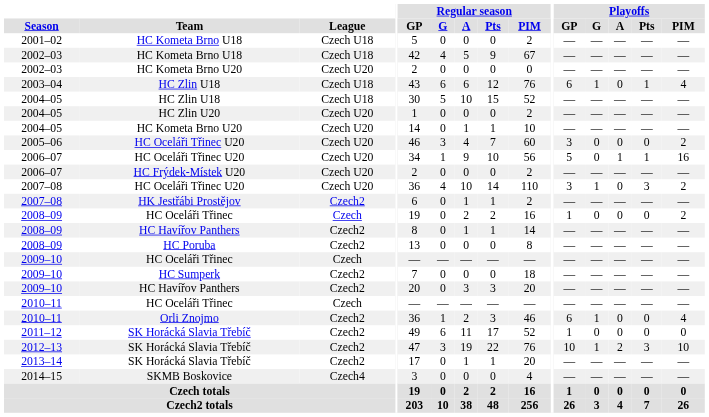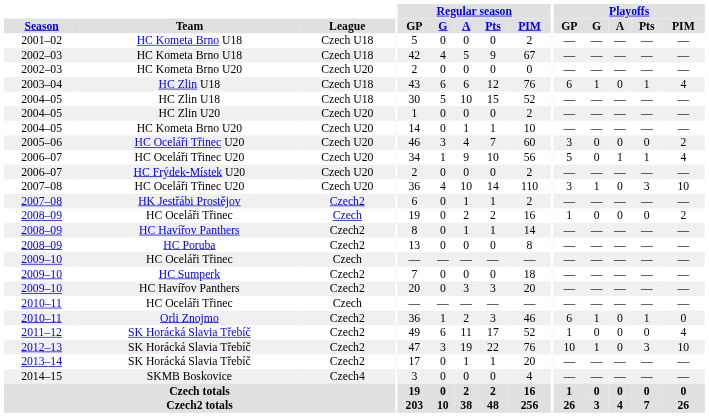 <table border="0" cellpadding="1" cellspacing="0" style="text-align:center; width:60em">
 <tr bgcolor="#e0e0e0">
 <th colspan="3" bgcolor="#ffffff"></th>
 <th rowspan="99" bgcolor="#ffffff"></th>
 <th colspan="5"><a href='#'>Regular season</a></th>
 <th rowspan="99" bgcolor="#ffffff"></th>
 <th colspan="5"><a href='#'>Playoffs</a></th>
 </tr>
 <tr bgcolor="#e0e0e0">
 <th><a href='#'>Season</a></th>
 <th>Team</th>
 <th>League</th>
 <th>GP</th>
 <th><a href='#'>G</a></th>
 <th><a href='#'>A</a></th>
 <th><a href='#'>Pts</a></th>
 <th><a href='#'>PIM</a></th>
 <th>GP</th>
 <th>G</th>
 <th>A</th>
 <th>Pts</th>
 <th>PIM</th>
 </tr>
 <tr>
 <td>2001–02</td>
 <td><a href='#'>HC Kometa Brno</a> U18</td>
 <td>Czech U18</td>
 <td>5</td>
 <td>0</td>
 <td>0</td>
 <td>0</td>
 <td>2</td>
 <td>—</td>
 <td>—</td>
 <td>—</td>
 <td>—</td>
 <td>—</td>
 </tr>
 <tr bgcolor="#f0f0f0">
 <td>2002–03</td>
 <td>HC Kometa Brno U18</td>
 <td>Czech U18</td>
 <td>42</td>
 <td>4</td>
 <td>5</td>
 <td>9</td>
 <td>67</td>
 <td>—</td>
 <td>—</td>
 <td>—</td>
 <td>—</td>
 <td>—</td>
 </tr>
 <tr>
 <td>2002–03</td>
 <td>HC Kometa Brno U20</td>
 <td>Czech U20</td>
 <td>2</td>
 <td>0</td>
 <td>0</td>
 <td>0</td>
 <td>0</td>
 <td>—</td>
 <td>—</td>
 <td>—</td>
 <td>—</td>
 <td>—</td>
 </tr>
 <tr bgcolor="#f0f0f0">
 <td>2003–04</td>
 <td><a href='#'>HC Zlin</a> U18</td>
 <td>Czech U18</td>
 <td>43</td>
 <td>6</td>
 <td>6</td>
 <td>12</td>
 <td>76</td>
 <td>6</td>
 <td>1</td>
 <td>0</td>
 <td>1</td>
 <td>4</td>
 </tr>
 <tr>
 <td>2004–05</td>
 <td>HC Zlin U18</td>
 <td>Czech U18</td>
 <td>30</td>
 <td>5</td>
 <td>10</td>
 <td>15</td>
 <td>52</td>
 <td>—</td>
 <td>—</td>
 <td>—</td>
 <td>—</td>
 <td>—</td>
 </tr>
 <tr bgcolor="#f0f0f0">
 <td>2004–05</td>
 <td>HC Zlin U20</td>
 <td>Czech U20</td>
 <td>1</td>
 <td>0</td>
 <td>0</td>
 <td>0</td>
 <td>2</td>
 <td>—</td>
 <td>—</td>
 <td>—</td>
 <td>—</td>
 <td>—</td>
 </tr>
 <tr>
 <td>2004–05</td>
 <td>HC Kometa Brno U20</td>
 <td>Czech U20</td>
 <td>14</td>
 <td>0</td>
 <td>1</td>
 <td>1</td>
 <td>10</td>
 <td>—</td>
 <td>—</td>
 <td>—</td>
 <td>—</td>
 <td>—</td>
 </tr>
 <tr bgcolor="#f0f0f0">
 <td>2005–06</td>
 <td><a href='#'>HC Oceláři Třinec</a> U20</td>
 <td>Czech U20</td>
 <td>46</td>
 <td>3</td>
 <td>4</td>
 <td>7</td>
 <td>60</td>
 <td>3</td>
 <td>0</td>
 <td>0</td>
 <td>0</td>
 <td>2</td>
 </tr>
 <tr>
 <td>2006–07</td>
 <td>HC Oceláři Třinec U20</td>
 <td>Czech U20</td>
 <td>34</td>
 <td>1</td>
 <td>9</td>
 <td>10</td>
 <td>56</td>
 <td>5</td>
 <td>0</td>
 <td>1</td>
 <td>1</td>
-<td>16</td>
+<td>4</td>
 </tr>
 <tr bgcolor="#f0f0f0">
 <td>2006–07</td>
 <td><a href='#'>HC Frýdek-Místek</a> U20</td>
 <td>Czech U20</td>
 <td>2</td>
 <td>0</td>
 <td>0</td>
 <td>0</td>
 <td>2</td>
 <td>—</td>
 <td>—</td>
 <td>—</td>
 <td>—</td>
 <td>—</td>
 </tr>
 <tr>
 <td>2007–08</td>
 <td>HC Oceláři Třinec U20</td>
 <td>Czech U20</td>
 <td>36</td>
 <td>4</td>
 <td>10</td>
 <td>14</td>
 <td>110</td>
 <td>3</td>
 <td>1</td>
 <td>0</td>
 <td>3</td>
-<td>2</td>
+<td>10</td>
 </tr>
 <tr bgcolor="#f0f0f0">
 <td><a href='#'>2007–08</a></td>
 <td><a href='#'>HK Jestřábi Prostějov</a></td>
 <td><a href='#'>Czech2</a></td>
 <td>6</td>
 <td>0</td>
 <td>1</td>
 <td>1</td>
 <td>2</td>
 <td>—</td>
 <td>—</td>
 <td>—</td>
 <td>—</td>
 <td>—</td>
 </tr>
 <tr>
 <td><a href='#'>2008–09</a></td>
 <td>HC Oceláři Třinec</td>
 <td><a href='#'>Czech</a></td>
 <td>19</td>
 <td>0</td>
 <td>2</td>
 <td>2</td>
 <td>16</td>
 <td>1</td>
 <td>0</td>
 <td>0</td>
 <td>0</td>
 <td>2</td>
 </tr>
 <tr bgcolor="#f0f0f0">
 <td><a href='#'>2008–09</a></td>
 <td><a href='#'>HC Havířov Panthers</a></td>
 <td>Czech2</td>
 <td>8</td>
 <td>0</td>
 <td>1</td>
 <td>1</td>
 <td>14</td>
 <td>—</td>
 <td>—</td>
 <td>—</td>
 <td>—</td>
 <td>—</td>
 </tr>
 <tr>
 <td><a href='#'>2008–09</a></td>
 <td><a href='#'>HC Poruba</a></td>
 <td>Czech2</td>
 <td>13</td>
 <td>0</td>
 <td>0</td>
 <td>0</td>
 <td>8</td>
 <td>—</td>
 <td>—</td>
 <td>—</td>
 <td>—</td>
 <td>—</td>
 </tr>
 <tr bgcolor="#f0f0f0">
 <td><a href='#'>2009–10</a></td>
 <td>HC Oceláři Třinec</td>
 <td>Czech</td>
 <td>—</td>
 <td>—</td>
 <td>—</td>
 <td>—</td>
 <td>—</td>
 <td>—</td>
 <td>—</td>
 <td>—</td>
 <td>—</td>
 <td>—</td>
 </tr>
 <tr>
 <td><a href='#'>2009–10</a></td>
 <td><a href='#'>HC Sumperk</a></td>
 <td>Czech2</td>
 <td>7</td>
 <td>0</td>
 <td>0</td>
 <td>0</td>
 <td>18</td>
 <td>—</td>
 <td>—</td>
 <td>—</td>
 <td>—</td>
 <td>—</td>
 </tr>
 <tr bgcolor="#f0f0f0">
 <td><a href='#'>2009–10</a></td>
 <td>HC Havířov Panthers</td>
 <td>Czech2</td>
 <td>20</td>
 <td>0</td>
 <td>3</td>
 <td>3</td>
 <td>20</td>
 <td>—</td>
 <td>—</td>
 <td>—</td>
 <td>—</td>
 <td>—</td>
 </tr>
 <tr>
 <td><a href='#'>2010–11</a></td>
 <td>HC Oceláři Třinec</td>
 <td>Czech</td>
 <td>—</td>
 <td>—</td>
 <td>—</td>
 <td>—</td>
 <td>—</td>
 <td>—</td>
 <td>—</td>
 <td>—</td>
 <td>—</td>
 <td>—</td>
 </tr>
 <tr bgcolor="#f0f0f0">
 <td><a href='#'>2010–11</a></td>
 <td><a href='#'>Orli Znojmo</a></td>
 <td>Czech2</td>
 <td>36</td>
 <td>1</td>
 <td>2</td>
 <td>3</td>
 <td>46</td>
 <td>6</td>
 <td>1</td>
 <td>0</td>
+<td>1</td>
 <td>0</td>
-<td>4</td>
 </tr>
 <tr>
 <td><a href='#'>2011–12</a></td>
 <td><a href='#'>SK Horácká Slavia Třebíč</a></td>
 <td>Czech2</td>
 <td>49</td>
 <td>6</td>
 <td>11</td>
 <td>17</td>
 <td>52</td>
 <td>1</td>
 <td>0</td>
 <td>0</td>
 <td>0</td>
-<td>0</td>
+<td>4</td>
 </tr>
 <tr bgcolor="#f0f0f0">
 <td><a href='#'>2012–13</a></td>
 <td>SK Horácká Slavia Třebíč</td>
 <td>Czech2</td>
 <td>47</td>
 <td>3</td>
 <td>19</td>
 <td>22</td>
 <td>76</td>
 <td>10</td>
 <td>1</td>
-<td>2</td>
+<td>0</td>
 <td>3</td>
 <td>10</td>
 </tr>
 <tr>
 <td><a href='#'>2013–14</a></td>
 <td>SK Horácká Slavia Třebíč</td>
 <td>Czech2</td>
 <td>17</td>
 <td>0</td>
 <td>1</td>
 <td>1</td>
 <td>20</td>
 <td>—</td>
 <td>—</td>
 <td>—</td>
 <td>—</td>
 <td>—</td>
 </tr>
 <tr bgcolor="#f0f0f0">
 <td>2014–15</td>
 <td>SKMB Boskovice</td>
 <td>Czech4</td>
 <td>3</td>
 <td>0</td>
 <td>0</td>
 <td>0</td>
 <td>4</td>
 <td>—</td>
 <td>—</td>
 <td>—</td>
 <td>—</td>
 <td>—</td>
 </tr>
 <tr>
 </tr>
 <tr ALIGN="center" bgcolor="#e0e0e0">
 <th colspan="3">Czech totals</th>
 <th ALIGN="center">19</th>
 <th ALIGN="center">0</th>
 <th ALIGN="center">2</th>
 <th ALIGN="center">2</th>
 <th ALIGN="center">16</th>
 <th ALIGN="center">1</th>
 <th ALIGN="center">0</th>
 <th ALIGN="center">0</th>
 <th ALIGN="center">0</th>
 <th ALIGN="center">0</th>
 </tr>
 <tr>
 </tr>
 <tr ALIGN="center" bgcolor="#e0e0e0">
 <th colspan="3">Czech2 totals</th>
 <th ALIGN="center">203</th>
 <th ALIGN="center">10</th>
 <th ALIGN="center">38</th>
 <th ALIGN="center">48</th>
 <th ALIGN="center">256</th>
 <th ALIGN="center">26</th>
 <th ALIGN="center">3</th>
 <th ALIGN="center">4</th>
 <th ALIGN="center">7</th>
 <th ALIGN="center">26</th>
 </tr>
 </table>
